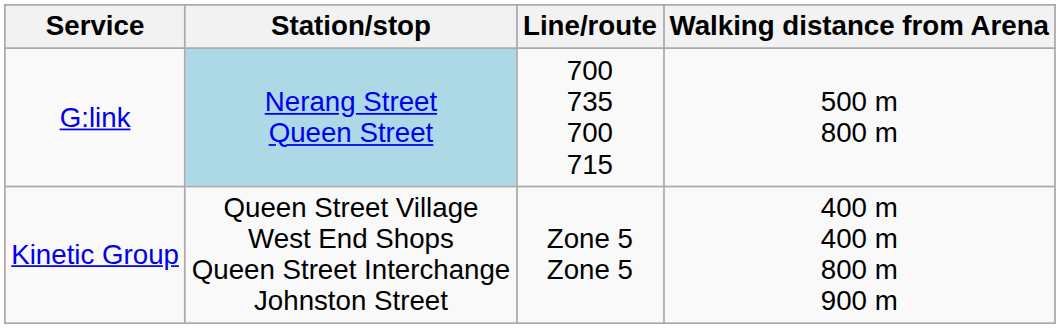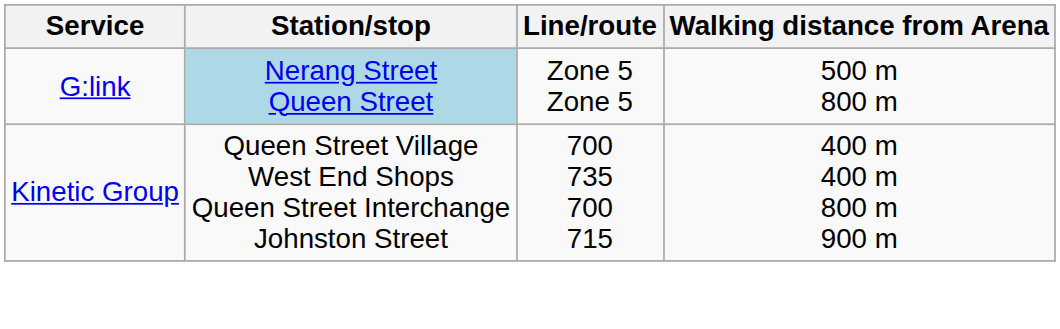 <table class="wikitable">
 <tr>
 <th>Service</th>
 <th>Station/stop</th>
 <th>Line/route</th>
 <th>Walking distance from Arena</th>
 </tr>
 <tr>
 <td align=center><a href='#'>G:link</a> </td>
 <td align=center style="background: lightblue;"><a href='#'>Nerang Street</a><br><a href='#'>Queen Street</a></td>
-<td align=center>700<br>735<br>700<br>715</td>
+<td align=center>Zone 5<br>Zone 5</td>
 <td align=center>500 m<br>800 m</td>
 </tr>
 <tr>
 <td align=center><a href='#'>Kinetic Group</a> </td>
 <td align=center>Queen Street Village<br>West End Shops<br>Queen Street Interchange<br>Johnston Street</td>
-<td align=center>Zone 5<br>Zone 5</td>
+<td align=center>700<br>735<br>700<br>715</td>
 <td align=center>400 m<br>400 m<br>800 m<br>900 m</td>
 </tr>
 </table>
